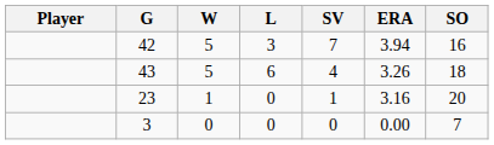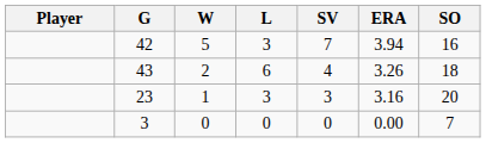 <table class="wikitable sortable">
 <tr>
 <th bgcolor="#DDDDFF" width="16%">Player</th>
 <th bgcolor="#DDDDFF" width="9%">G</th>
 <th bgcolor="#DDDDFF" width="9%">W</th>
 <th bgcolor="#DDDDFF" width="9%">L</th>
 <th bgcolor="#DDDDFF" width="9%">SV</th>
 <th bgcolor="#DDDDFF" width="9%">ERA</th>
 <th bgcolor="#DDDDFF" width="9%">SO</th>
 </tr>
 <tr align="center">
 <td></td>
 <td>42</td>
 <td>5</td>
 <td>3</td>
 <td>7</td>
 <td>3.94</td>
 <td>16</td>
 </tr>
 <tr align=center>
 <td></td>
 <td>43</td>
-<td>5</td>
+<td>2</td>
 <td>6</td>
 <td>4</td>
 <td>3.26</td>
 <td>18</td>
 </tr>
 <tr align="center">
 <td></td>
 <td>23</td>
 <td>1</td>
-<td>0</td>
-<td>1</td>
+<td>3</td>
+<td>3</td>
 <td>3.16</td>
 <td>20</td>
 </tr>
 <tr align="center">
 <td></td>
 <td>3</td>
 <td>0</td>
 <td>0</td>
 <td>0</td>
 <td>0.00</td>
 <td>7</td>
 </tr>
 </table>
